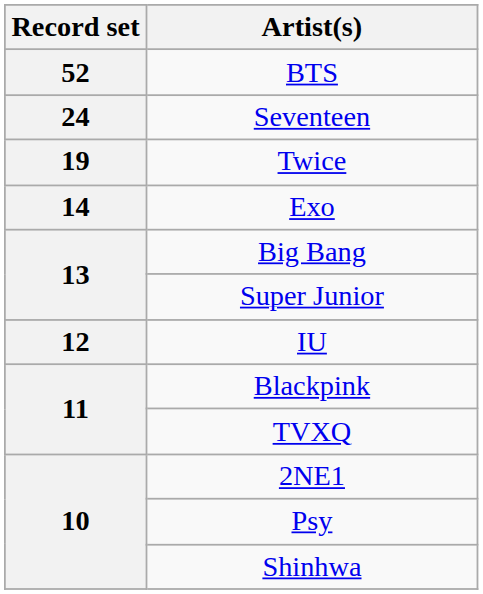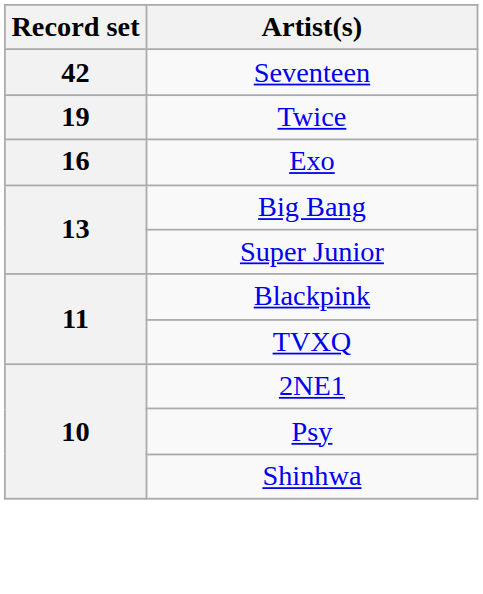 <table class="wikitable plainrowheaders" style="text-align:center;">
 <tr>
 <th scope="col">Record set</th>
 <th scope="col" width="180">Artist(s)</th>
 </tr>
 <tr>
-<th scope="row" style="text-align:center">52</th>
-<td><a href='#'>BTS</a></td>
-</tr>
-<tr>
-<th scope="row" style="text-align:center">24</th>
+<th scope="row" style="text-align:center">42</th>
 <td><a href='#'>Seventeen</a></td>
 </tr>
 <tr>
 <th scope="row" style="text-align:center">19</th>
 <td><a href='#'>Twice</a></td>
 </tr>
 <tr>
-<th scope="row" style="text-align:center">14</th>
+<th scope="row" style="text-align:center">16</th>
 <td><a href='#'>Exo</a></td>
 </tr>
 <tr>
 <th scope="row" style="text-align:center" rowspan="2">13</th>
 <td><a href='#'>Big Bang</a></td>
 </tr>
 <tr>
 <td><a href='#'>Super Junior</a></td>
-</tr>
-<tr>
-<th scope="row" style="text-align:center">12</th>
-<td><a href='#'>IU</a></td>
 </tr>
 <tr>
 <th scope="row" style="text-align:center" rowspan="2">11</th>
 <td><a href='#'>Blackpink</a></td>
 </tr>
 <tr>
 <td><a href='#'>TVXQ</a></td>
 </tr>
 <tr>
 <th rowspan="3" scope="row" style="text-align:center">10</th>
 <td><a href='#'>2NE1</a></td>
 </tr>
 <tr>
 <td><a href='#'>Psy</a></td>
 </tr>
 <tr>
 <td><a href='#'>Shinhwa</a></td>
 </tr>
 </table>
